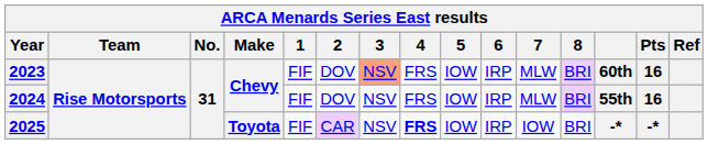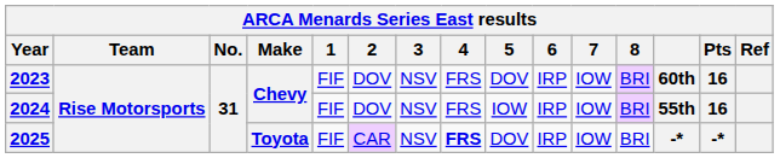 <table class="wikitable" style="text-align:center; font-size:75%">
 <tr>
 <th colspan=15><a href='#'>ARCA Menards Series East</a> results</th>
 </tr>
 <tr>
 <th>Year</th>
 <th>Team</th>
 <th>No.</th>
 <th>Make</th>
 <th>1</th>
 <th>2</th>
 <th>3</th>
 <th>4</th>
 <th>5</th>
 <th>6</th>
 <th>7</th>
 <th>8</th>
 <th></th>
 <th>Pts</th>
 <th>Ref</th>
 </tr>
 <tr>
 <th><a href='#'>2023</a></th>
 <th rowspan=3><a href='#'>Rise Motorsports</a></th>
 <th rowspan=3>31</th>
 <th rowspan=2><a href='#'>Chevy</a></th>
 <td><a href='#'>FIF</a></td>
 <td><a href='#'>DOV</a></td>
-<td style="background: lightsalmon;"><a href='#'>NSV</a></td>
+<td><a href='#'>NSV</a></td>
 <td><a href='#'>FRS</a></td>
+<td><a href='#'>DOV</a></td>
+<td><a href='#'>IRP</a></td>
 <td><a href='#'>IOW</a></td>
-<td><a href='#'>IRP</a></td>
-<td><a href='#'>MLW</a></td>
 <td style="background:#EFCFFF;"><a href='#'>BRI</a><br></td>
 <th>60th</th>
 <th>16</th>
 <th></th>
 </tr>
 <tr>
 <th><a href='#'>2024</a></th>
 <td><a href='#'>FIF</a></td>
 <td><a href='#'>DOV</a></td>
 <td><a href='#'>NSV</a></td>
 <td><a href='#'>FRS</a></td>
 <td><a href='#'>IOW</a></td>
 <td><a href='#'>IRP</a></td>
-<td><a href='#'>MLW</a></td>
+<td><a href='#'>IOW</a></td>
 <td style="background:#EFCFFF;"><a href='#'>BRI</a><br></td>
 <th>55th</th>
 <th>16</th>
 <th></th>
 </tr>
 <tr>
 <th><a href='#'>2025</a></th>
 <th><a href='#'>Toyota</a></th>
 <td><a href='#'>FIF</a></td>
 <td style="background:#EFCFFF;"><a href='#'>CAR</a><br></td>
 <td><a href='#'>NSV</a></td>
 <td><strong><a href='#'>FRS</a></strong></td>
-<td><a href='#'>IOW</a></td>
+<td><a href='#'>DOV</a></td>
 <td><a href='#'>IRP</a></td>
 <td><a href='#'>IOW</a></td>
 <td><a href='#'>BRI</a></td>
 <th>-*</th>
 <th>-*</th>
 <th></th>
 </tr>
 </table>
